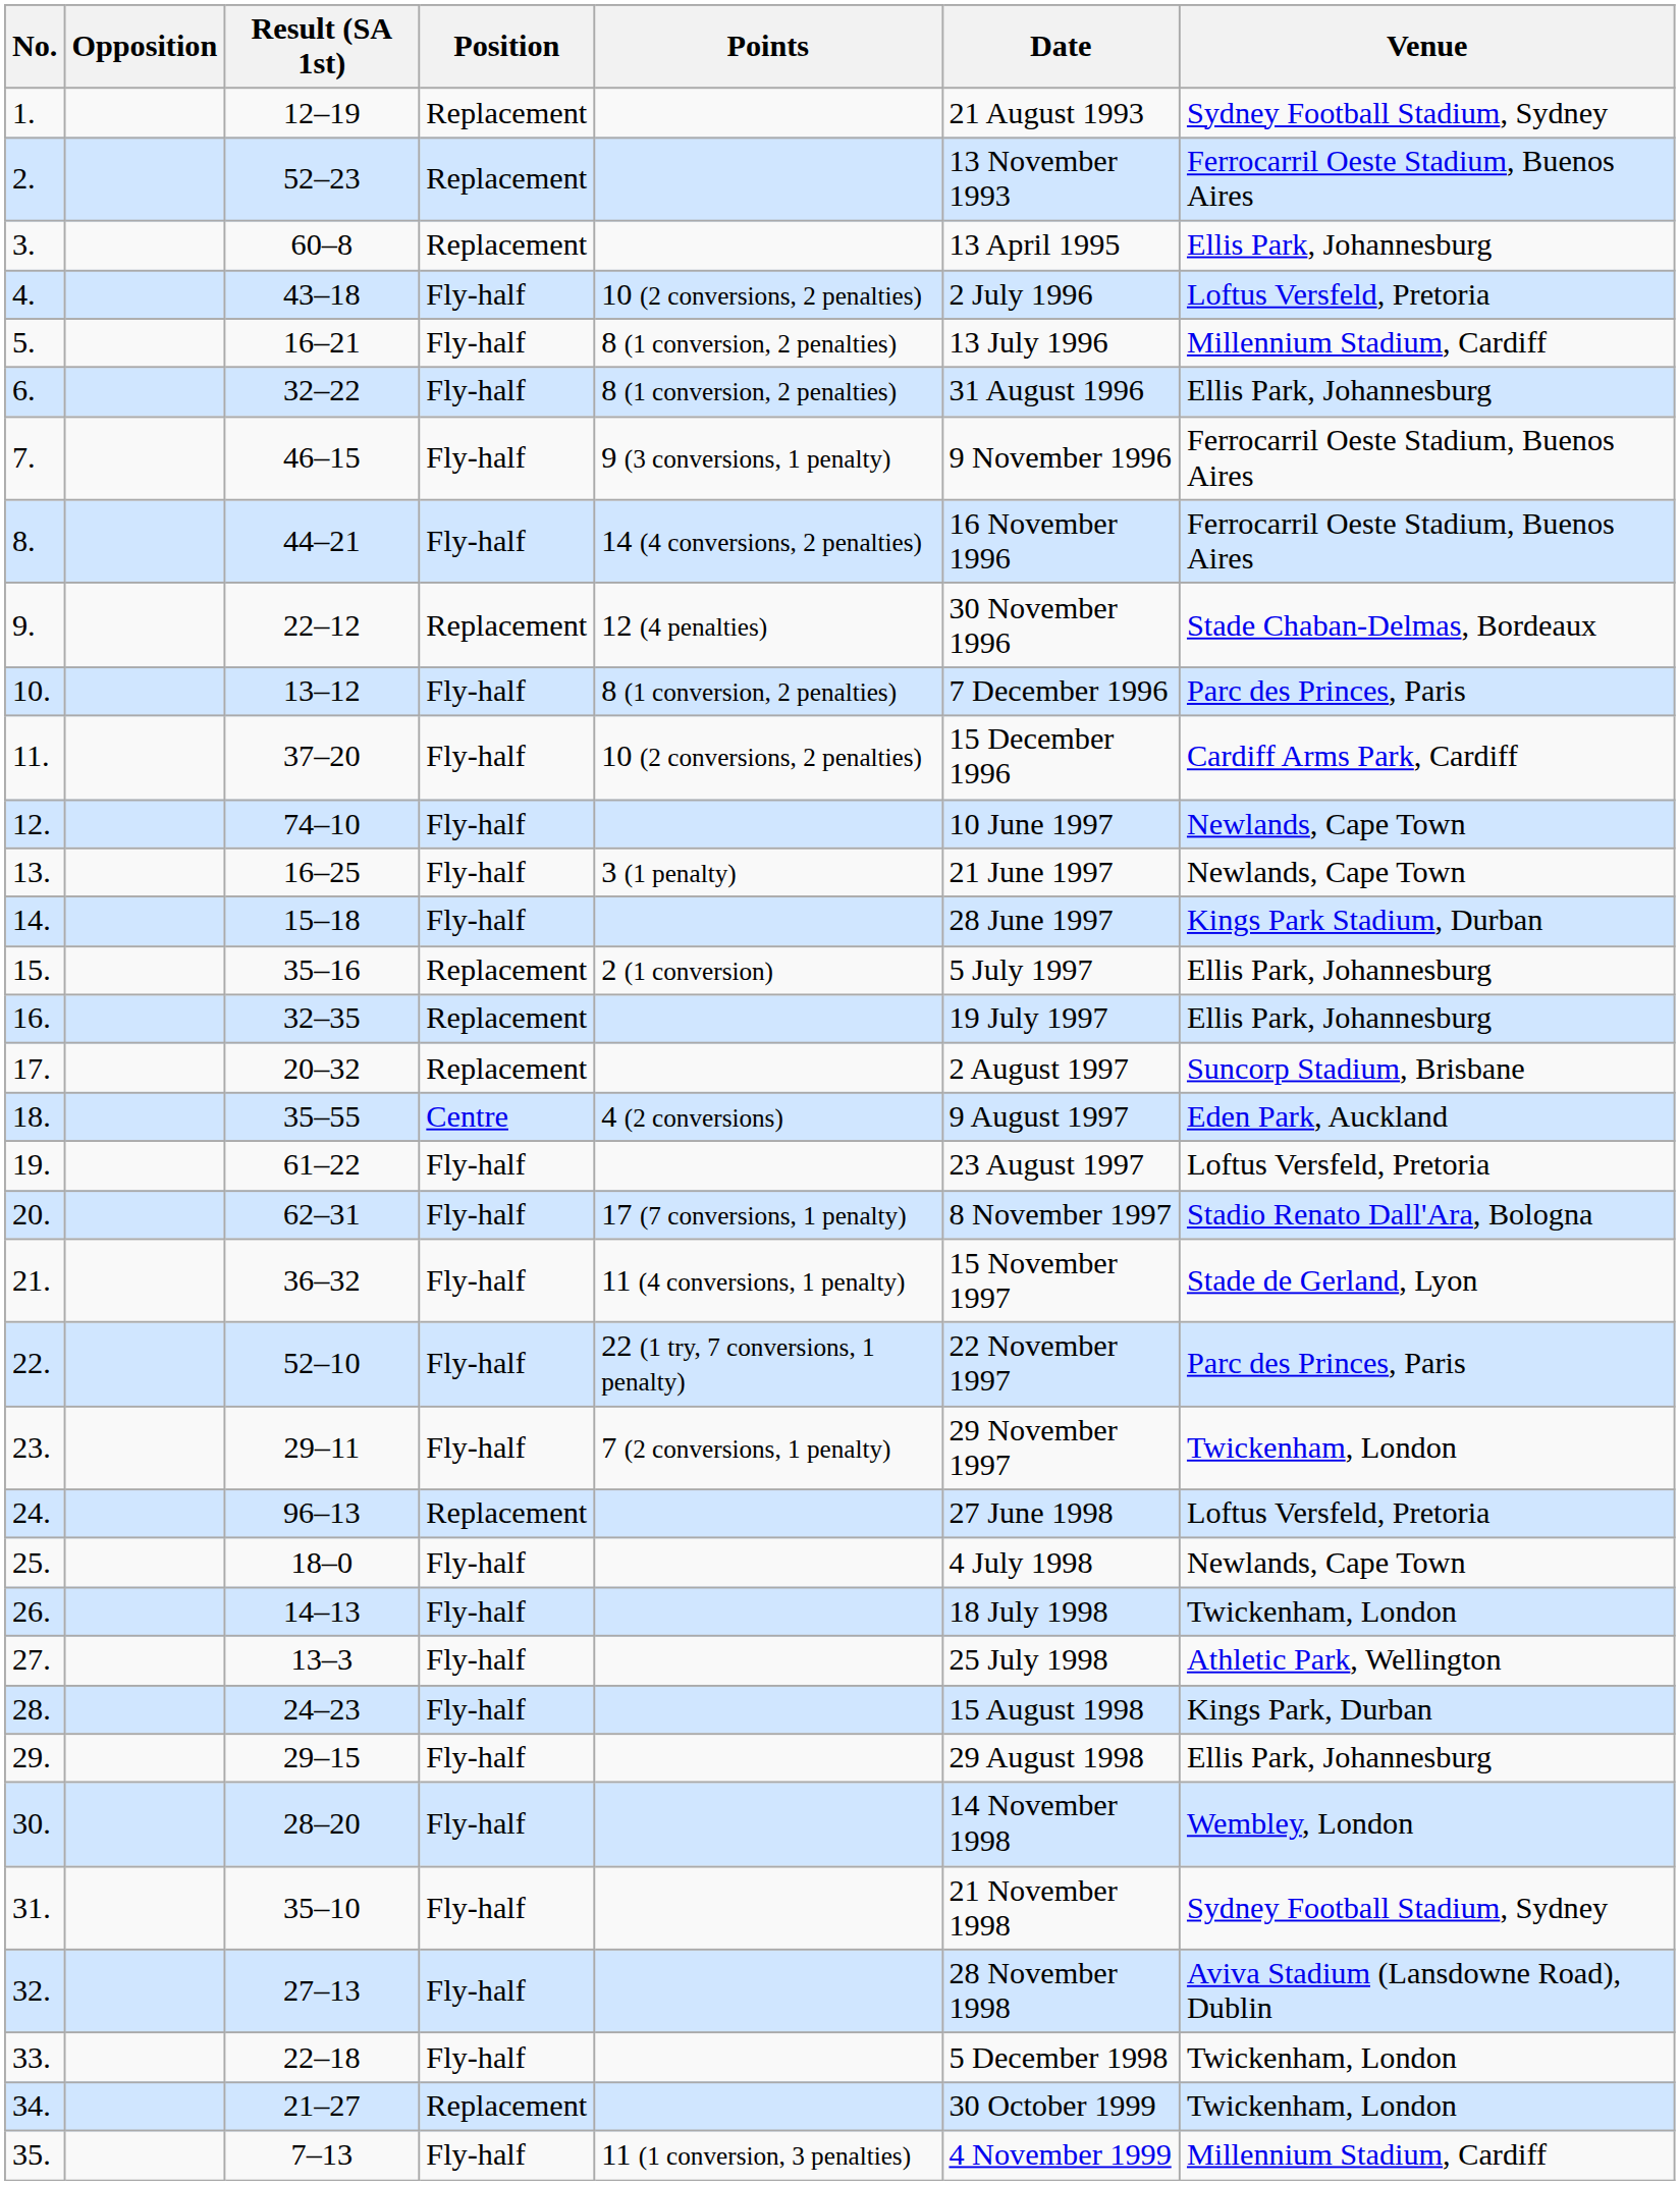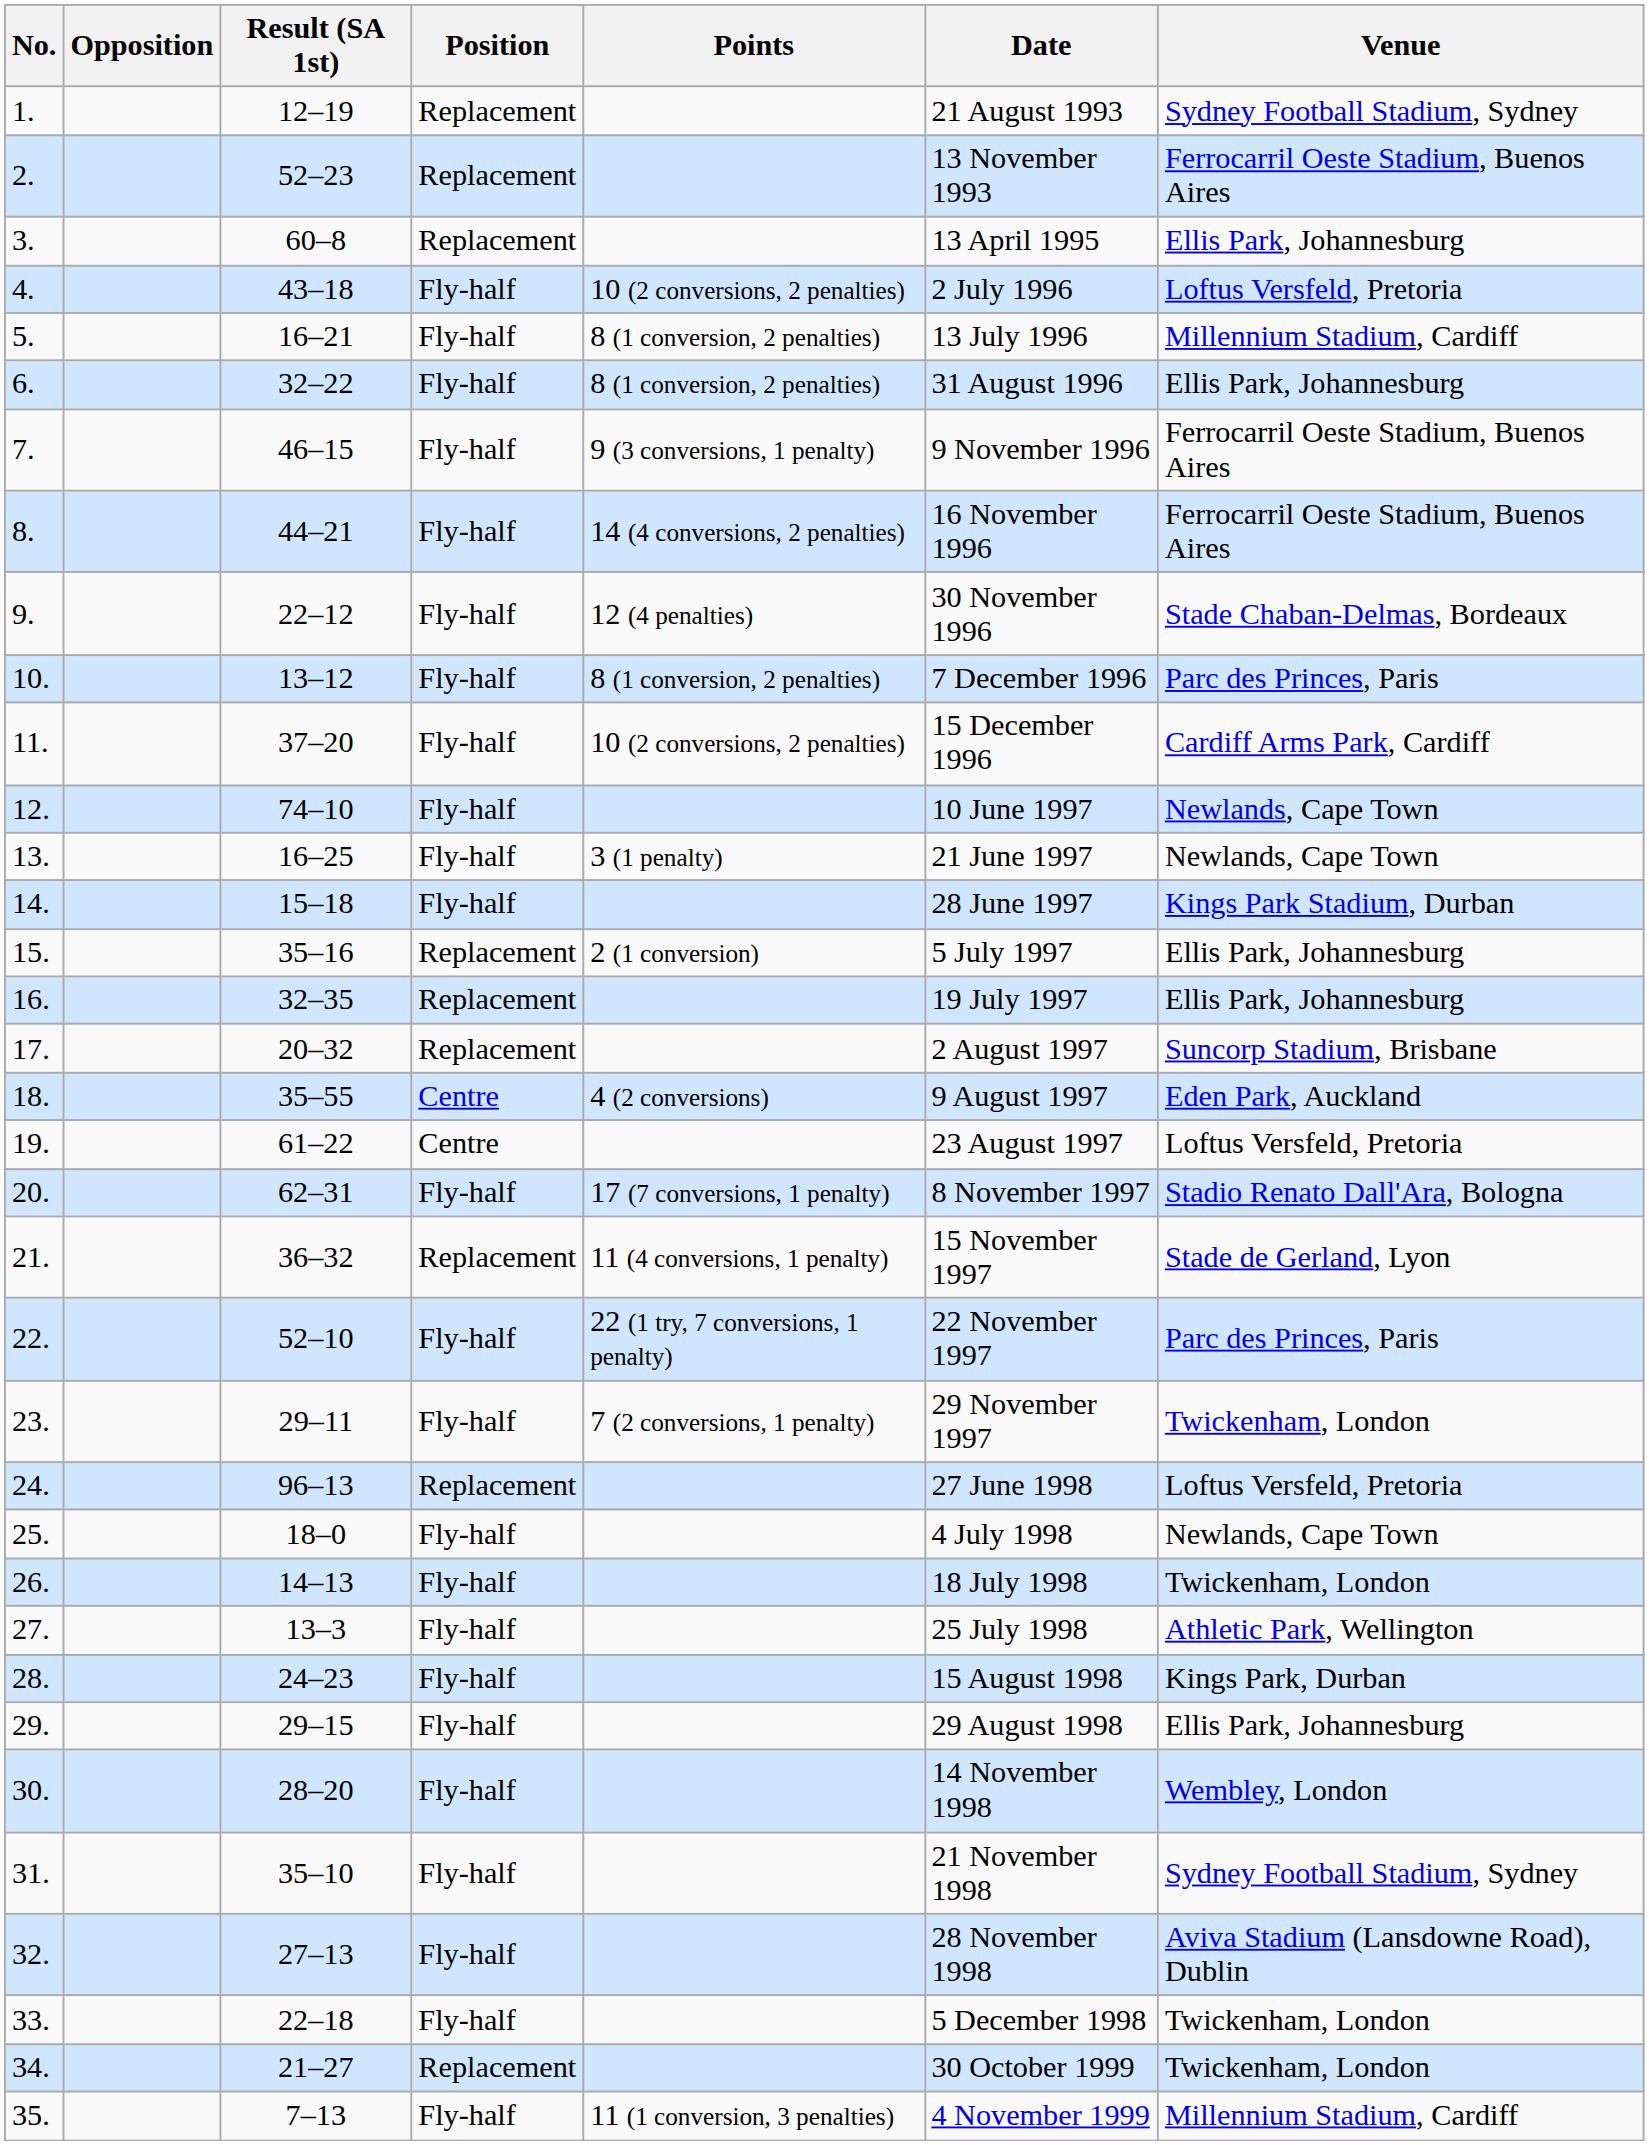 <table class="wikitable sortable">
 <tr>
 <th>No.</th>
 <th>Opposition</th>
 <th>Result (SA 1st)</th>
 <th>Position</th>
 <th>Points</th>
 <th>Date</th>
 <th>Venue</th>
 </tr>
 <tr>
 <td>1.</td>
 <td></td>
 <td align="center">12–19</td>
 <td>Replacement</td>
 <td></td>
 <td>21 August 1993</td>
 <td><a href='#'>Sydney Football Stadium</a>, Sydney</td>
 </tr>
 <tr style="background: #D0E6FF;">
 <td>2.</td>
 <td></td>
 <td align="center">52–23</td>
 <td>Replacement</td>
 <td></td>
 <td>13 November 1993</td>
 <td><a href='#'>Ferrocarril Oeste Stadium</a>, Buenos Aires</td>
 </tr>
 <tr>
 <td>3.</td>
 <td></td>
 <td align="center">60–8</td>
 <td>Replacement</td>
 <td></td>
 <td>13 April 1995</td>
 <td><a href='#'>Ellis Park</a>, Johannesburg</td>
 </tr>
 <tr style="background: #D0E6FF;">
 <td>4.</td>
 <td></td>
 <td align="center">43–18</td>
 <td>Fly-half</td>
 <td>10 <small>(2 conversions, 2 penalties)</small></td>
 <td>2 July 1996</td>
 <td><a href='#'>Loftus Versfeld</a>, Pretoria</td>
 </tr>
 <tr>
 <td>5.</td>
 <td></td>
 <td align="center">16–21</td>
 <td>Fly-half</td>
 <td>8 <small>(1 conversion, 2 penalties)</small></td>
 <td>13 July 1996</td>
 <td><a href='#'>Millennium Stadium</a>, Cardiff</td>
 </tr>
 <tr style="background: #D0E6FF;">
 <td>6.</td>
 <td></td>
 <td align="center">32–22</td>
 <td>Fly-half</td>
 <td>8 <small>(1 conversion, 2 penalties)</small></td>
 <td>31 August 1996</td>
 <td>Ellis Park, Johannesburg</td>
 </tr>
 <tr>
 <td>7.</td>
 <td></td>
 <td align="center">46–15</td>
 <td>Fly-half</td>
 <td>9 <small>(3 conversions, 1 penalty)</small></td>
 <td>9 November 1996</td>
 <td>Ferrocarril Oeste Stadium, Buenos Aires</td>
 </tr>
 <tr style="background: #D0E6FF;">
 <td>8.</td>
 <td></td>
 <td align="center">44–21</td>
 <td>Fly-half</td>
 <td>14 <small>(4 conversions, 2 penalties)</small></td>
 <td>16 November 1996</td>
 <td>Ferrocarril Oeste Stadium, Buenos Aires</td>
 </tr>
 <tr>
 <td>9.</td>
 <td></td>
 <td align="center">22–12</td>
-<td>Replacement</td>
+<td>Fly-half</td>
 <td>12 <small>(4 penalties)</small></td>
 <td>30 November 1996</td>
 <td><a href='#'>Stade Chaban-Delmas</a>, Bordeaux</td>
 </tr>
 <tr style="background: #D0E6FF;">
 <td>10.</td>
 <td></td>
 <td align="center">13–12</td>
 <td>Fly-half</td>
 <td>8 <small>(1 conversion, 2 penalties)</small></td>
 <td>7 December 1996</td>
 <td><a href='#'>Parc des Princes</a>, Paris</td>
 </tr>
 <tr>
 <td>11.</td>
 <td></td>
 <td align="center">37–20</td>
 <td>Fly-half</td>
 <td>10 <small>(2 conversions, 2 penalties)</small></td>
 <td>15 December 1996</td>
 <td><a href='#'>Cardiff Arms Park</a>, Cardiff</td>
 </tr>
 <tr style="background: #D0E6FF;">
 <td>12.</td>
 <td></td>
 <td align="center">74–10</td>
 <td>Fly-half</td>
 <td></td>
 <td>10 June 1997</td>
 <td><a href='#'>Newlands</a>, Cape Town</td>
 </tr>
 <tr>
 <td>13.</td>
 <td></td>
 <td align="center">16–25</td>
 <td>Fly-half</td>
 <td>3 <small>(1 penalty)</small></td>
 <td>21 June 1997</td>
 <td>Newlands, Cape Town</td>
 </tr>
 <tr style="background: #D0E6FF;">
 <td>14.</td>
 <td></td>
 <td align="center">15–18</td>
 <td>Fly-half</td>
 <td></td>
 <td>28 June 1997</td>
 <td><a href='#'>Kings Park Stadium</a>, Durban</td>
 </tr>
 <tr>
 <td>15.</td>
 <td></td>
 <td align="center">35–16</td>
 <td>Replacement</td>
 <td>2 <small>(1 conversion)</small></td>
 <td>5 July 1997</td>
 <td>Ellis Park, Johannesburg</td>
 </tr>
 <tr style="background: #D0E6FF;">
 <td>16.</td>
 <td></td>
 <td align="center">32–35</td>
 <td>Replacement</td>
 <td></td>
 <td>19 July 1997</td>
 <td>Ellis Park, Johannesburg</td>
 </tr>
 <tr>
 <td>17.</td>
 <td></td>
 <td align="center">20–32</td>
 <td>Replacement</td>
 <td></td>
 <td>2 August 1997</td>
 <td><a href='#'>Suncorp Stadium</a>, Brisbane</td>
 </tr>
 <tr style="background: #D0E6FF;">
 <td>18.</td>
 <td></td>
 <td align="center">35–55</td>
 <td><a href='#'>Centre</a></td>
 <td>4 <small>(2 conversions)</small></td>
 <td>9 August 1997</td>
 <td><a href='#'>Eden Park</a>, Auckland</td>
 </tr>
 <tr>
 <td>19.</td>
 <td></td>
 <td align="center">61–22</td>
-<td>Fly-half</td>
+<td>Centre</td>
 <td></td>
 <td>23 August 1997</td>
 <td>Loftus Versfeld, Pretoria</td>
 </tr>
 <tr style="background: #D0E6FF;">
 <td>20.</td>
 <td></td>
 <td align="center">62–31</td>
 <td>Fly-half</td>
 <td>17 <small>(7 conversions, 1 penalty)</small></td>
 <td>8 November 1997</td>
 <td><a href='#'>Stadio Renato Dall'Ara</a>, Bologna</td>
 </tr>
 <tr>
 <td>21.</td>
 <td></td>
 <td align="center">36–32</td>
-<td>Fly-half</td>
+<td>Replacement</td>
 <td>11 <small>(4 conversions, 1 penalty)</small></td>
 <td>15 November 1997</td>
 <td><a href='#'>Stade de Gerland</a>, Lyon</td>
 </tr>
 <tr style="background: #D0E6FF;">
 <td>22.</td>
 <td></td>
 <td align="center">52–10</td>
 <td>Fly-half</td>
 <td>22 <small>(1 try, 7 conversions, 1 penalty)</small></td>
 <td>22 November 1997</td>
 <td><a href='#'>Parc des Princes</a>, Paris</td>
 </tr>
 <tr>
 <td>23.</td>
 <td></td>
 <td align="center">29–11</td>
 <td>Fly-half</td>
 <td>7 <small>(2 conversions, 1 penalty)</small></td>
 <td>29 November 1997</td>
 <td><a href='#'>Twickenham</a>, London</td>
 </tr>
 <tr style="background: #D0E6FF;">
 <td>24.</td>
 <td></td>
 <td align="center">96–13</td>
 <td>Replacement</td>
 <td></td>
 <td>27 June 1998</td>
 <td>Loftus Versfeld, Pretoria</td>
 </tr>
 <tr>
 <td>25.</td>
 <td></td>
 <td align="center">18–0</td>
 <td>Fly-half</td>
 <td></td>
 <td>4 July 1998</td>
 <td>Newlands, Cape Town</td>
 </tr>
 <tr style="background: #D0E6FF;">
 <td>26.</td>
 <td></td>
 <td align="center">14–13</td>
 <td>Fly-half</td>
 <td></td>
 <td>18 July 1998</td>
 <td>Twickenham, London</td>
 </tr>
 <tr>
 <td>27.</td>
 <td></td>
 <td align="center">13–3</td>
 <td>Fly-half</td>
 <td></td>
 <td>25 July 1998</td>
 <td><a href='#'>Athletic Park</a>, Wellington</td>
 </tr>
 <tr style="background: #D0E6FF;">
 <td>28.</td>
 <td></td>
 <td align="center">24–23</td>
 <td>Fly-half</td>
 <td></td>
 <td>15 August 1998</td>
 <td>Kings Park, Durban</td>
 </tr>
 <tr>
 <td>29.</td>
 <td></td>
 <td align="center">29–15</td>
 <td>Fly-half</td>
 <td></td>
 <td>29 August 1998</td>
 <td>Ellis Park, Johannesburg</td>
 </tr>
 <tr style="background: #D0E6FF;">
 <td>30.</td>
 <td></td>
 <td align="center">28–20</td>
 <td>Fly-half</td>
 <td></td>
 <td>14 November 1998</td>
 <td><a href='#'>Wembley</a>, London</td>
 </tr>
 <tr>
 <td>31.</td>
 <td></td>
 <td align="center">35–10</td>
 <td>Fly-half</td>
 <td></td>
 <td>21 November 1998</td>
 <td><a href='#'>Sydney Football Stadium</a>, Sydney</td>
 </tr>
 <tr style="background: #D0E6FF;">
 <td>32.</td>
 <td></td>
 <td align="center">27–13</td>
 <td>Fly-half</td>
 <td></td>
 <td>28 November 1998</td>
 <td><a href='#'>Aviva Stadium</a> (Lansdowne Road), Dublin</td>
 </tr>
 <tr>
 <td>33.</td>
 <td></td>
 <td align="center">22–18</td>
 <td>Fly-half</td>
 <td></td>
 <td>5 December 1998</td>
 <td>Twickenham, London</td>
 </tr>
 <tr style="background: #D0E6FF;">
 <td>34.</td>
 <td></td>
 <td align="center">21–27</td>
 <td>Replacement</td>
 <td></td>
 <td>30 October 1999</td>
 <td>Twickenham, London</td>
 </tr>
 <tr>
 <td>35.</td>
 <td></td>
 <td align="center">7–13</td>
 <td>Fly-half</td>
 <td>11 <small>(1 conversion, 3 penalties)</small></td>
 <td><a href='#'>4 November 1999</a></td>
 <td><a href='#'>Millennium Stadium</a>, Cardiff</td>
 </tr>
 </table>
